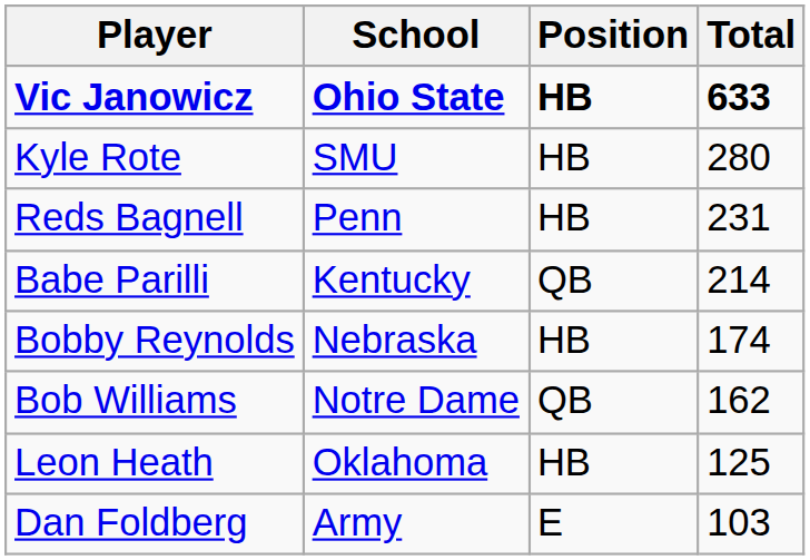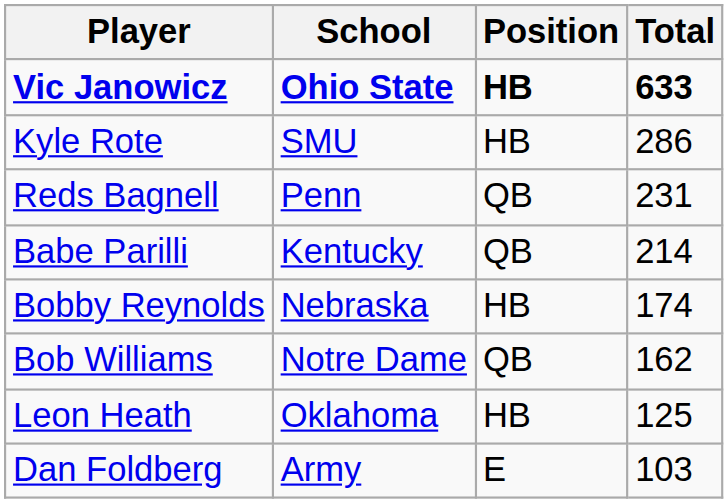 <table class="wikitable">
 <tr>
 <th>Player</th>
 <th>School</th>
 <th>Position</th>
 <th>Total</th>
 </tr>
 <tr>
 <td><strong><a href='#'>Vic Janowicz</a></strong></td>
 <td><strong><a href='#'>Ohio State</a></strong></td>
 <td><strong>HB</strong></td>
 <td><strong>633</strong></td>
 </tr>
 <tr>
 <td><a href='#'>Kyle Rote</a></td>
 <td><a href='#'>SMU</a></td>
 <td>HB</td>
-<td>280</td>
+<td>286</td>
 </tr>
 <tr>
 <td><a href='#'>Reds Bagnell</a></td>
 <td><a href='#'>Penn</a></td>
-<td>HB</td>
+<td>QB</td>
 <td>231</td>
 </tr>
 <tr>
 <td><a href='#'>Babe Parilli</a></td>
 <td><a href='#'>Kentucky</a></td>
 <td>QB</td>
 <td>214</td>
 </tr>
 <tr>
 <td><a href='#'>Bobby Reynolds</a></td>
 <td><a href='#'>Nebraska</a></td>
 <td>HB</td>
 <td>174</td>
 </tr>
 <tr>
 <td><a href='#'>Bob Williams</a></td>
 <td><a href='#'>Notre Dame</a></td>
 <td>QB</td>
 <td>162</td>
 </tr>
 <tr>
 <td><a href='#'>Leon Heath</a></td>
 <td><a href='#'>Oklahoma</a></td>
 <td>HB</td>
 <td>125</td>
 </tr>
 <tr>
 <td><a href='#'>Dan Foldberg</a></td>
 <td><a href='#'>Army</a></td>
 <td>E</td>
 <td>103</td>
 </tr>
 </table>
